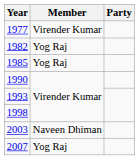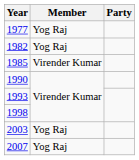 <table class="wikitable sortable">
 <tr>
 <th>Year</th>
 <th>Member</th>
 <th colspan="2">Party</th>
 </tr>
 <tr>
 <td><a href='#'>1977</a></td>
-<td>Virender Kumar</td>
+<td>Yog Raj</td>
 <td></td>
 </tr>
 <tr>
 <td><a href='#'>1982</a></td>
 <td>Yog Raj</td>
 <td></td>
 </tr>
 <tr>
 <td><a href='#'>1985</a></td>
-<td>Yog Raj</td>
+<td>Virender Kumar</td>
 <td></td>
 </tr>
 <tr>
 <td><a href='#'>1990</a></td>
 <td rowspan=3>Virender Kumar</td>
 <td></td>
 </tr>
 <tr>
 <td><a href='#'>1993</a></td>
 </tr>
 <tr>
 <td><a href='#'>1998</a></td>
 </tr>
 <tr>
 <td><a href='#'>2003</a></td>
-<td>Naveen Dhiman</td>
+<td>Yog Raj</td>
 <td></td>
 </tr>
 <tr>
 <td><a href='#'>2007</a></td>
 <td>Yog Raj</td>
 <td></td>
 </tr>
 </table>
